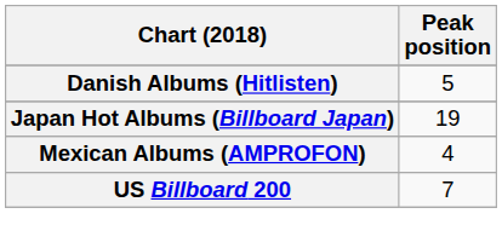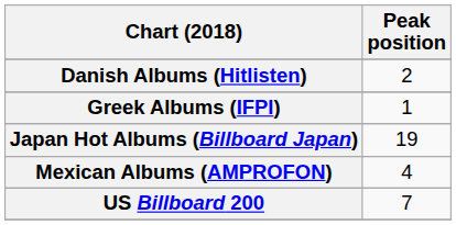 <table class="wikitable sortable plainrowheaders" style="text-align:center">
 <tr>
 <th scope="col">Chart (2018)</th>
 <th scope="col">Peak<br>position</th>
 </tr>
 <tr>
 </tr>
 <tr>
 </tr>
 <tr>
 </tr>
 <tr>
 </tr>
 <tr>
 </tr>
 <tr>
 </tr>
 <tr>
 <th scope="row">Danish Albums (<a href='#'>Hitlisten</a>)</th>
-<td>5</td>
+<td>2</td>
 </tr>
 <tr>
 </tr>
 <tr>
 </tr>
 <tr>
 </tr>
 <tr>
+</tr>
+<tr>
+<th scope="row">Greek Albums (<a href='#'>IFPI</a>)</th>
+<td>1</td>
 </tr>
 <tr>
 </tr>
 <tr>
 </tr>
 <tr>
 </tr>
 <tr>
 <th scope="row">Japan Hot Albums (<em><a href='#'>Billboard Japan</a></em>)</th>
 <td>19</td>
 </tr>
 <tr>
 </tr>
 <tr>
 <th scope="row">Mexican Albums (<a href='#'>AMPROFON</a>)</th>
 <td>4</td>
 </tr>
 <tr>
 </tr>
 <tr>
 </tr>
 <tr>
 </tr>
 <tr>
 </tr>
 <tr>
 </tr>
 <tr>
 </tr>
 <tr>
 </tr>
 <tr>
 </tr>
 <tr>
 </tr>
 <tr>
 </tr>
 <tr>
 <th scope="row">US <a href='#'><em>Billboard</em> 200</a></th>
 <td>7</td>
 </tr>
 <tr>
 </tr>
 </table>
